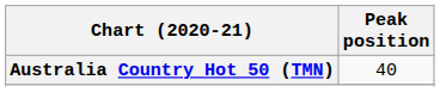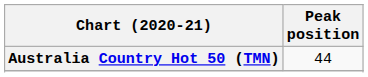 <table class="wikitable sortable plainrowheaders" style="text-align:center;">
 <tr>
 <th>Chart (2020-21)</th>
 <th>Peak <br> position</th>
 </tr>
 <tr>
 <th scope="row">Australia <a href='#'>Country Hot 50</a> (<a href='#'>TMN</a>)</th>
-<td>40</td>
+<td>44</td>
 </tr>
 <tr>
 </tr>
 <tr>
 </tr>
 </table>
